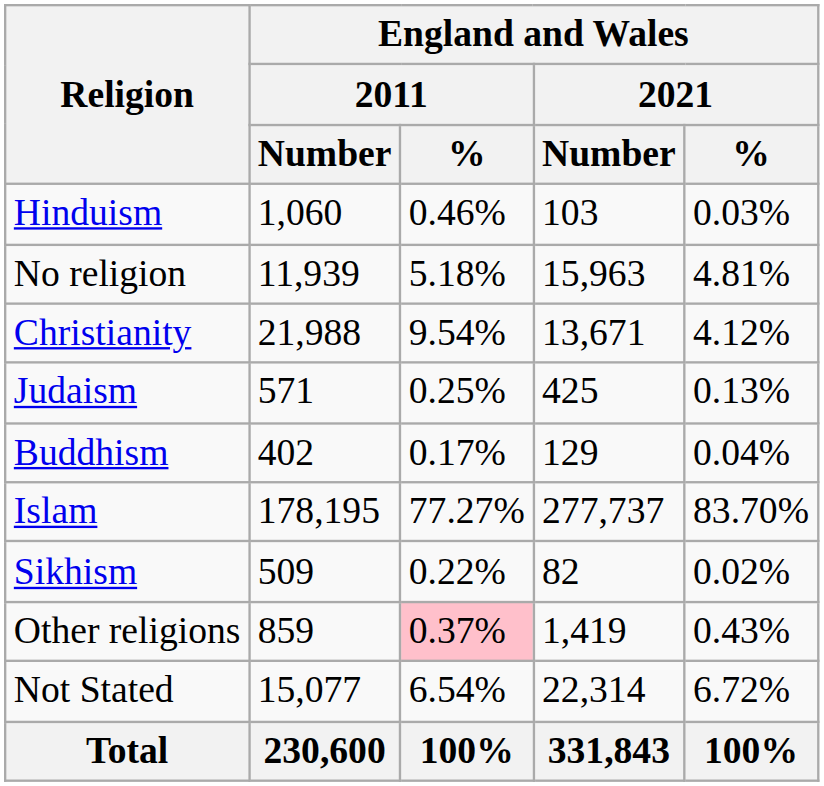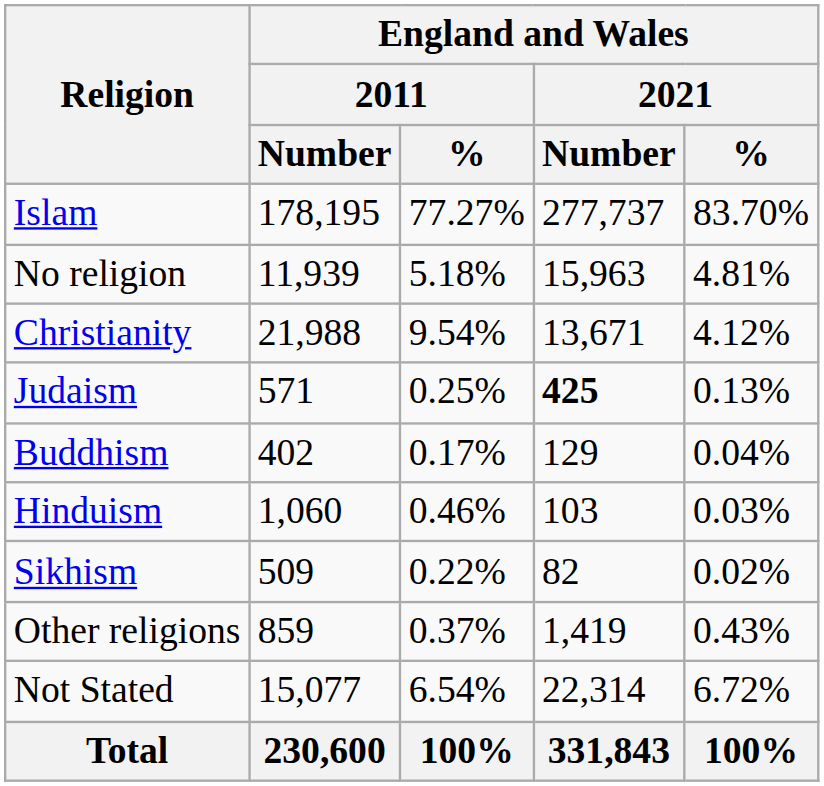 <table class="sortable wikitable">
 <tr>
 <th rowspan="3">Religion</th>
 <th colspan="4">England and Wales</th>
 </tr>
 <tr>
 <th colspan="2">2011</th>
 <th colspan="2">2021</th>
 </tr>
 <tr>
 <th>Number</th>
 <th>%</th>
 <th>Number</th>
 <th>%</th>
 </tr>
 <tr>
-<td> <a href='#'>Hinduism</a></td>
-<td>1,060</td>
-<td>0.46%</td>
-<td>103</td>
-<td>0.03%</td>
+<td> <a href='#'>Islam</a></td>
+<td>178,195</td>
+<td>77.27%</td>
+<td>277,737</td>
+<td>83.70%</td>
 </tr>
 <tr>
 <td>No religion</td>
 <td>11,939</td>
 <td>5.18%</td>
 <td>15,963</td>
 <td>4.81%</td>
 </tr>
 <tr>
 <td> <a href='#'>Christianity</a></td>
 <td>21,988</td>
 <td>9.54%</td>
 <td>13,671</td>
 <td>4.12%</td>
 </tr>
 <tr>
 <td> <a href='#'>Judaism</a></td>
 <td>571</td>
 <td>0.25%</td>
-<td>425</td>
+<td><strong>425</strong></td>
 <td>0.13%</td>
 </tr>
 <tr>
 <td> <a href='#'>Buddhism</a></td>
 <td>402</td>
 <td>0.17%</td>
 <td>129</td>
 <td>0.04%</td>
 </tr>
 <tr>
-<td> <a href='#'>Islam</a></td>
-<td>178,195</td>
-<td>77.27%</td>
-<td>277,737</td>
-<td>83.70%</td>
+<td> <a href='#'>Hinduism</a></td>
+<td>1,060</td>
+<td>0.46%</td>
+<td>103</td>
+<td>0.03%</td>
 </tr>
 <tr>
 <td> <a href='#'>Sikhism</a></td>
 <td>509</td>
 <td>0.22%</td>
 <td>82</td>
 <td>0.02%</td>
 </tr>
 <tr>
 <td>Other religions</td>
 <td>859</td>
-<td style="background: pink;">0.37%</td>
+<td>0.37%</td>
 <td>1,419</td>
 <td>0.43%</td>
 </tr>
 <tr>
 <td>Not Stated</td>
 <td>15,077</td>
 <td>6.54%</td>
 <td>22,314</td>
 <td>6.72%</td>
 </tr>
 <tr>
 <th>Total</th>
 <th>230,600</th>
 <th>100%</th>
 <th>331,843</th>
 <th>100%</th>
 </tr>
 </table>
